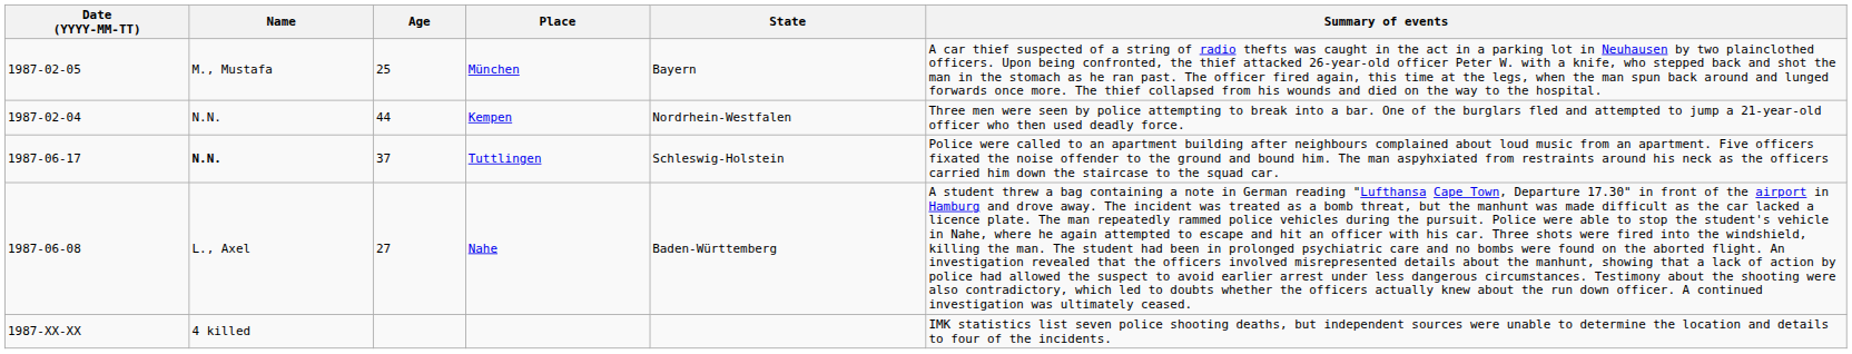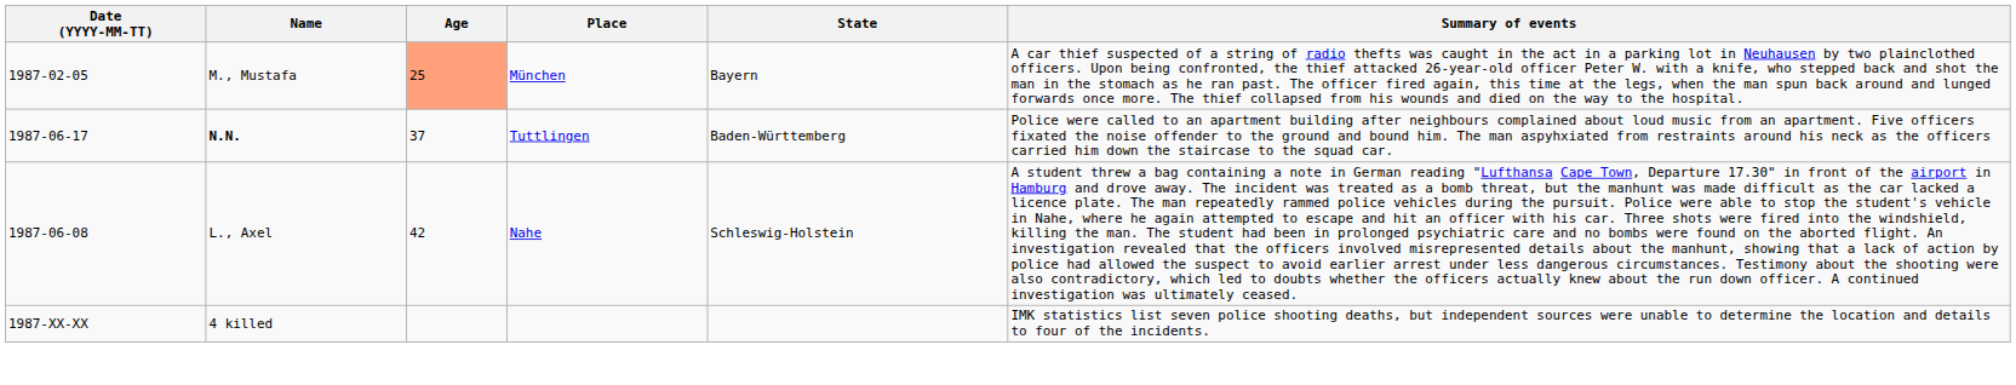 <table class="wikitable sortable static-row-numbers static-row-header-text">
 <tr>
 <th style="width:10%;">Date<br>(YYYY-MM-TT)</th>
 <th style="width:10%;">Name</th>
 <th style="width:5%;">Age</th>
 <th style="width:10%;">Place</th>
 <th style="width:15%;">State</th>
 <th style="width:50%;">Summary of events</th>
 </tr>
 <tr>
 <td>1987-02-05</td>
 <td>M., Mustafa</td>
-<td>25</td>
+<td style="background: lightsalmon;">25</td>
 <td><a href='#'>München</a></td>
 <td>Bayern</td>
 <td>A car thief suspected of a string of <a href='#'>radio</a> thefts was caught in the act in a parking lot in <a href='#'>Neuhausen</a> by two plainclothed officers. Upon being confronted, the thief attacked 26-year-old officer Peter W. with a knife, who stepped back and shot the man in the stomach as he ran past. The officer fired again, this time at the legs, when the man spun back around and lunged forwards once more. The thief collapsed from his wounds and died on the way to the hospital.</td>
-</tr>
-<tr>
-<td>1987-02-04</td>
-<td>N.N.</td>
-<td>44</td>
-<td><a href='#'>Kempen</a></td>
-<td>Nordrhein-Westfalen</td>
-<td>Three men were seen by police attempting to break into a bar. One of the burglars fled and attempted to jump a 21-year-old officer who then used deadly force.</td>
 </tr>
 <tr>
 <td>1987-06-17</td>
 <td><strong>N.N.</strong></td>
 <td>37</td>
 <td><a href='#'>Tuttlingen</a></td>
-<td>Schleswig-Holstein</td>
+<td>Baden-Württemberg</td>
 <td>Police were called to an apartment building after neighbours complained about loud music from an apartment. Five officers fixated the noise offender to the ground and bound him. The man aspyhxiated from restraints around his neck as the officers carried him down the staircase to the squad car.</td>
 </tr>
 <tr>
 <td>1987-06-08</td>
 <td>L., Axel</td>
-<td>27</td>
+<td>42</td>
 <td><a href='#'>Nahe</a></td>
-<td>Baden-Württemberg</td>
+<td>Schleswig-Holstein</td>
 <td>A student threw a bag containing a note in German reading "<a href='#'>Lufthansa</a> <a href='#'>Cape Town</a>, Departure 17.30" in front of the <a href='#'>airport</a> in <a href='#'>Hamburg</a> and drove away. The incident was treated as a bomb threat, but the manhunt was made difficult as the car lacked a licence plate. The man repeatedly rammed police vehicles during the pursuit. Police were able to stop the student's vehicle in Nahe, where he again attempted to escape and hit an officer with his car. Three shots were fired into the windshield, killing the man. The student had been in prolonged psychiatric care and no bombs were found on the aborted flight. An investigation revealed that the officers involved misrepresented details about the manhunt, showing that a lack of action by police had allowed the suspect to avoid earlier arrest under less dangerous circumstances. Testimony about the shooting were also contradictory, which led to doubts whether the officers actually knew about the run down officer. A continued investigation was ultimately ceased.</td>
 </tr>
 <tr>
 <td>1987-XX-XX</td>
 <td>4 killed</td>
 <td></td>
 <td></td>
 <td></td>
 <td>IMK statistics list seven police shooting deaths, but independent sources were unable to determine the location and details to four of the incidents.</td>
 </tr>
 </table>
